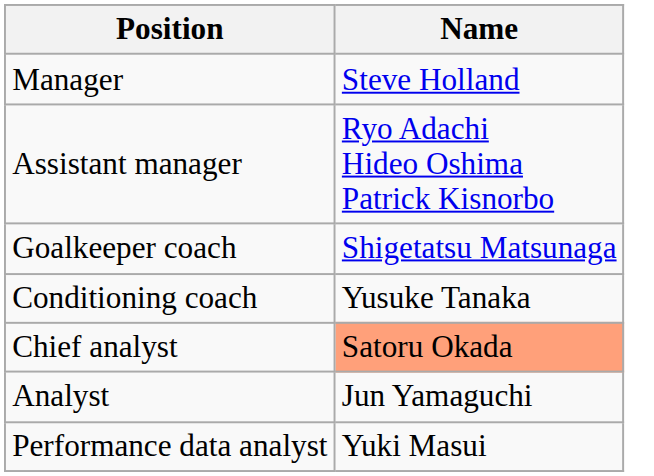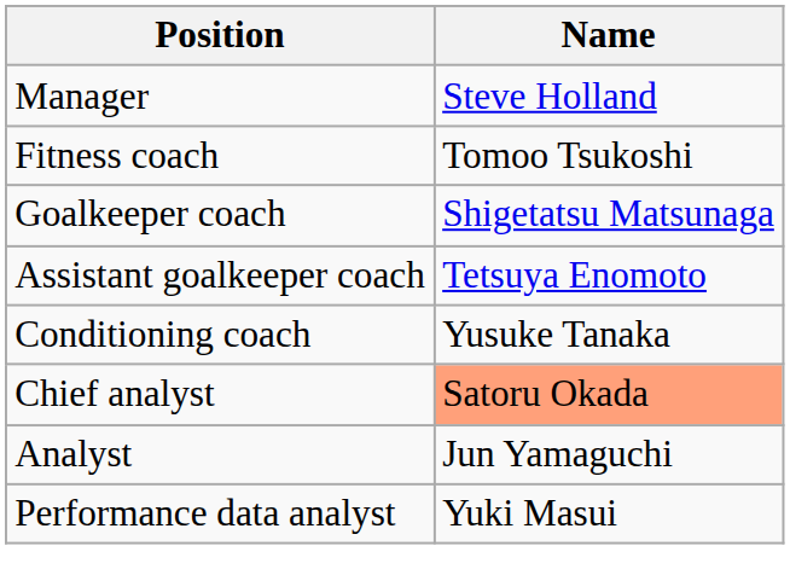 <table class="wikitable">
 <tr>
 <th>Position</th>
 <th>Name</th>
 </tr>
 <tr>
 <td>Manager</td>
 <td> <a href='#'>Steve Holland</a></td>
 </tr>
 <tr>
-<td>Assistant manager</td>
-<td> <a href='#'>Ryo Adachi</a> <br> <a href='#'>Hideo Oshima</a> <br> <a href='#'>Patrick Kisnorbo</a></td>
+<td>Fitness coach</td>
+<td> Tomoo Tsukoshi</td>
 </tr>
 <tr>
 <td>Goalkeeper coach</td>
 <td> <a href='#'>Shigetatsu Matsunaga</a></td>
+</tr>
+<tr>
+<td>Assistant goalkeeper coach</td>
+<td> <a href='#'>Tetsuya Enomoto</a></td>
 </tr>
 <tr>
 <td>Conditioning coach</td>
 <td> Yusuke Tanaka</td>
 </tr>
 <tr>
 <td>Chief analyst</td>
 <td style="background: lightsalmon;"> Satoru Okada</td>
 </tr>
 <tr>
 <td>Analyst</td>
 <td> Jun Yamaguchi</td>
 </tr>
 <tr>
 <td>Performance data analyst</td>
 <td> Yuki Masui</td>
 </tr>
 </table>
